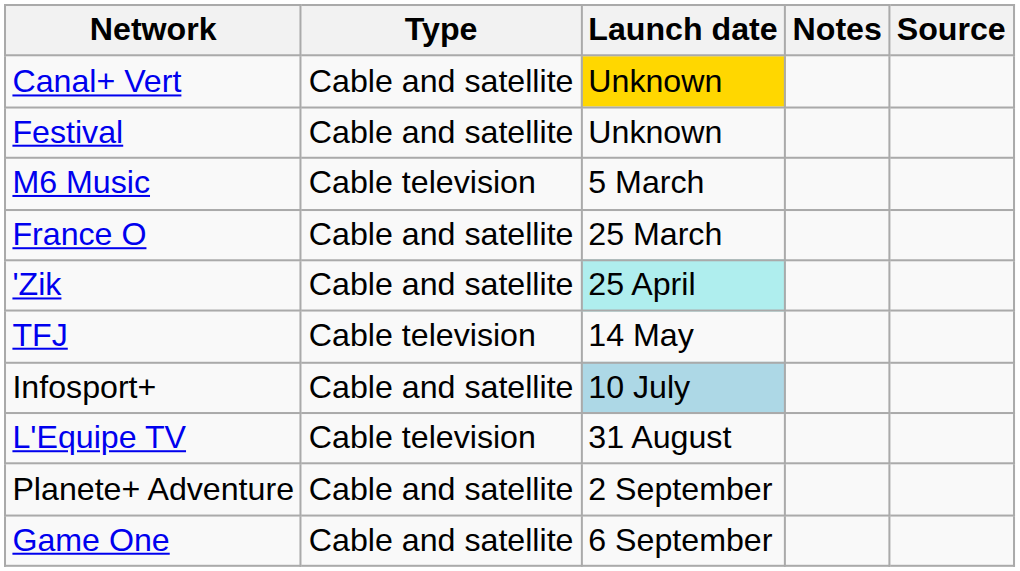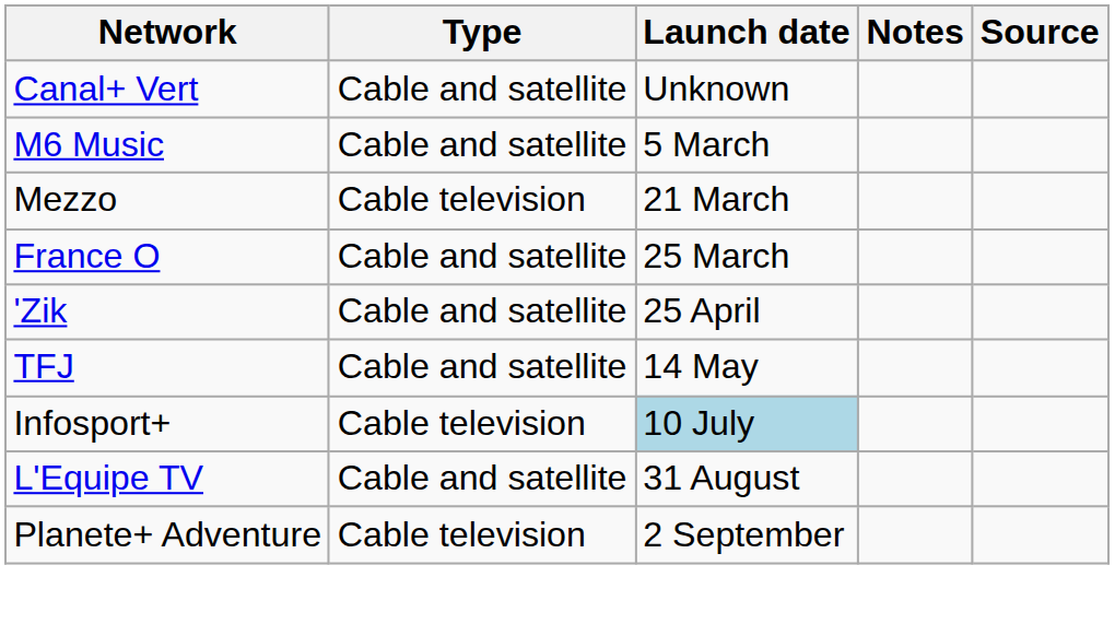 <table class="wikitable sortable">
 <tr>
 <th>Network</th>
 <th>Type</th>
 <th>Launch date</th>
 <th>Notes</th>
 <th>Source</th>
 </tr>
 <tr>
 <td><a href='#'>Canal+ Vert</a></td>
 <td>Cable and satellite</td>
-<td style="background: gold;">Unknown</td>
-<td></td>
-<td></td>
-</tr>
-<tr>
-<td><a href='#'>Festival</a></td>
-<td>Cable and satellite</td>
 <td>Unknown</td>
 <td></td>
 <td></td>
 </tr>
 <tr>
 <td><a href='#'>M6 Music</a></td>
+<td>Cable and satellite</td>
+<td>5 March</td>
+<td></td>
+<td></td>
+</tr>
+<tr>
+<td>Mezzo</td>
 <td>Cable television</td>
-<td>5 March</td>
+<td>21 March</td>
 <td></td>
 <td></td>
 </tr>
 <tr>
 <td><a href='#'>France O</a></td>
 <td>Cable and satellite</td>
 <td>25 March</td>
 <td></td>
 <td></td>
 </tr>
 <tr>
 <td><a href='#'>'Zik</a></td>
 <td>Cable and satellite</td>
-<td style="background: paleturquoise;">25 April</td>
+<td>25 April</td>
 <td></td>
 <td></td>
 </tr>
 <tr>
 <td><a href='#'>TFJ</a></td>
-<td>Cable television</td>
+<td>Cable and satellite</td>
 <td>14 May</td>
 <td></td>
 <td></td>
 </tr>
 <tr>
 <td>Infosport+</td>
-<td>Cable and satellite</td>
+<td>Cable television</td>
 <td style="background: lightblue;">10 July</td>
 <td></td>
 <td></td>
 </tr>
 <tr>
 <td><a href='#'>L'Equipe TV</a></td>
-<td>Cable television</td>
+<td>Cable and satellite</td>
 <td>31 August</td>
 <td></td>
 <td></td>
 </tr>
 <tr>
 <td>Planete+ Adventure</td>
-<td>Cable and satellite</td>
+<td>Cable television</td>
 <td>2 September</td>
 <td></td>
 <td></td>
 </tr>
-<tr>
-<td><a href='#'>Game One</a></td>
-<td>Cable and satellite</td>
-<td>6 September</td>
-<td></td>
-<td></td>
-</tr>
 </table>
